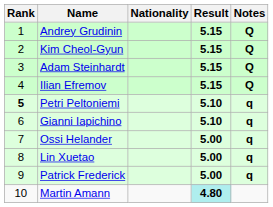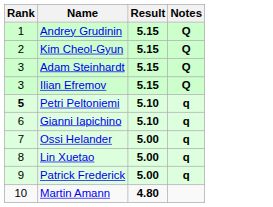 <table class="wikitable sortable" style="text-align:center">
 <tr>
 <th>Rank</th>
 <th>Name</th>
-<th>Nationality</th>
 <th>Result</th>
 <th>Notes</th>
 </tr>
 <tr bgcolor=ccffcc>
 <td>1</td>
 <td align=left><a href='#'>Andrey Grudinin</a></td>
-<td align=left></td>
 <td><strong>5.15</strong></td>
 <td><strong>Q</strong></td>
 </tr>
 <tr bgcolor=ccffcc>
 <td>2</td>
 <td align=left><a href='#'>Kim Cheol-Gyun</a></td>
-<td align=left></td>
 <td><strong>5.15</strong></td>
 <td><strong>Q</strong></td>
 </tr>
 <tr bgcolor=ccffcc>
 <td>3</td>
 <td align=left><a href='#'>Adam Steinhardt</a></td>
-<td align=left></td>
 <td><strong>5.15</strong></td>
 <td><strong>Q</strong></td>
 </tr>
 <tr bgcolor=ccffcc>
-<td>4</td>
+<td>3</td>
 <td align=left><a href='#'>Ilian Efremov</a></td>
-<td align=left></td>
 <td><strong>5.15</strong></td>
 <td><strong>Q</strong></td>
 </tr>
 <tr bgcolor=ddffdd>
 <td><strong>5</strong></td>
 <td align=left><a href='#'>Petri Peltoniemi</a></td>
-<td align=left></td>
 <td><strong>5.10</strong></td>
 <td><strong>q</strong></td>
 </tr>
 <tr bgcolor=ddffdd>
 <td>6</td>
 <td align=left><a href='#'>Gianni Iapichino</a></td>
-<td align=left></td>
 <td><strong>5.10</strong></td>
 <td><strong>q</strong></td>
 </tr>
 <tr bgcolor=ddffdd>
 <td>7</td>
 <td align=left><a href='#'>Ossi Helander</a></td>
-<td align=left></td>
 <td><strong>5.00</strong></td>
 <td><strong>q</strong></td>
 </tr>
 <tr bgcolor=ddffdd>
 <td>8</td>
 <td align=left><a href='#'>Lin Xuetao</a></td>
-<td align=left></td>
 <td><strong>5.00</strong></td>
 <td><strong>q</strong></td>
 </tr>
 <tr bgcolor=ddffdd>
 <td>9</td>
 <td align=left><a href='#'>Patrick Frederick</a></td>
-<td align=left></td>
 <td><strong>5.00</strong></td>
 <td><strong>q</strong></td>
 </tr>
 <tr>
 <td>10</td>
 <td align=left><a href='#'>Martin Amann</a></td>
-<td align=left></td>
-<td style="background: paleturquoise;"><strong>4.80</strong></td>
+<td><strong>4.80</strong></td>
 <td></td>
 </tr>
 </table>
